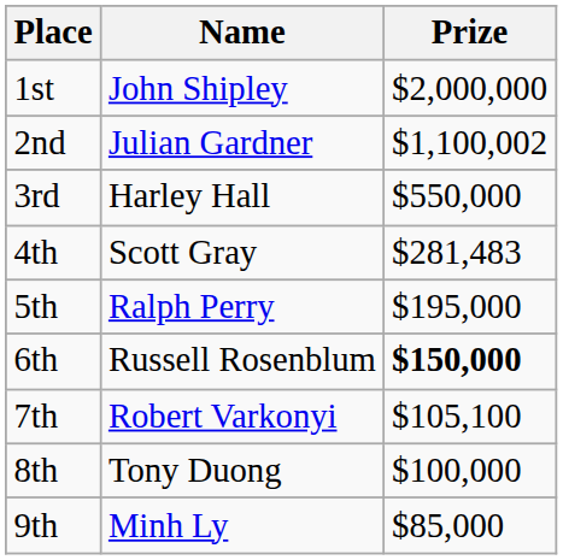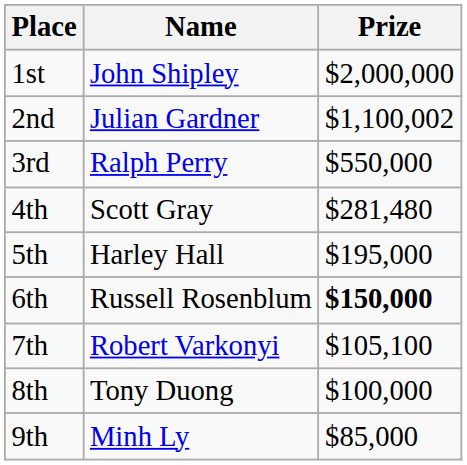 <table class="wikitable">
 <tr>
 <th bgcolor="#FFEBAD">Place</th>
 <th bgcolor="#FFEBAD">Name</th>
 <th bgcolor="#FFEBAD">Prize</th>
 </tr>
 <tr>
 <td>1st</td>
 <td><a href='#'>John Shipley</a></td>
 <td>$2,000,000</td>
 </tr>
 <tr>
 <td>2nd</td>
 <td><a href='#'>Julian Gardner</a></td>
 <td>$1,100,002</td>
 </tr>
 <tr>
 <td>3rd</td>
-<td>Harley Hall</td>
+<td><a href='#'>Ralph Perry</a></td>
 <td>$550,000</td>
 </tr>
 <tr>
 <td>4th</td>
 <td>Scott Gray</td>
-<td>$281,483</td>
+<td>$281,480</td>
 </tr>
 <tr>
 <td>5th</td>
-<td><a href='#'>Ralph Perry</a></td>
+<td>Harley Hall</td>
 <td>$195,000</td>
 </tr>
 <tr>
 <td>6th</td>
 <td>Russell Rosenblum</td>
 <td><strong>$150,000</strong></td>
 </tr>
 <tr>
 <td>7th</td>
 <td><a href='#'>Robert Varkonyi</a></td>
 <td>$105,100</td>
 </tr>
 <tr>
 <td>8th</td>
 <td>Tony Duong</td>
 <td>$100,000</td>
 </tr>
 <tr>
 <td>9th</td>
 <td><a href='#'>Minh Ly</a></td>
 <td>$85,000</td>
 </tr>
 </table>
